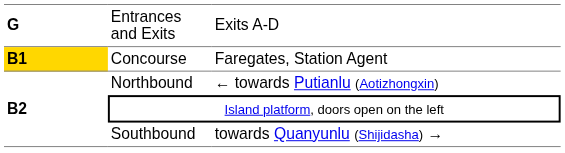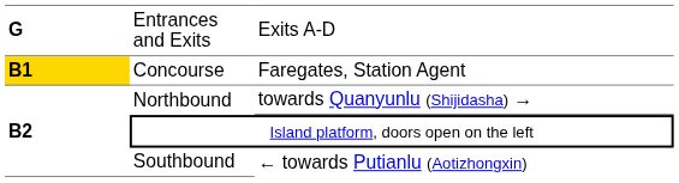 <table cellspacing=0 cellpadding=3>
 <tr>
 <td style="border-top:solid 1px gray;border-bottom:solid 1px gray;" width=100><strong>G</strong></td>
 <td style="border-top:solid 1px gray;border-bottom:solid 1px gray;" width=100>Entrances and Exits</td>
 <td style="border-top:solid 1px gray;border-bottom:solid 1px gray;" width=350>Exits A-D</td>
 </tr>
 <tr>
 <td style="background: gold; border-bottom:solid 1px gray;"><strong>B1</strong></td>
 <td style="border-bottom:solid 1px gray;">Concourse</td>
 <td style="border-bottom:solid 1px gray;">Faregates, Station Agent</td>
 </tr>
 <tr>
 <td style="border-bottom:solid 1px gray;" rowspan=3><strong>B2</strong></td>
 <td>Northbound</td>
-<td>←  towards <a href='#'>Putianlu</a> <small>(<a href='#'>Aotizhongxin</a>)</small></td>
+<td style="border-bottom:solid 1px gray;">  towards <a href='#'>Quanyunlu</a> <small>(<a href='#'>Shijidasha</a>)</small> →</td>
 </tr>
 <tr>
 <td style="border-right:solid 2px black;border-left:solid 2px black;border-top:solid 2px black;border-bottom:solid 2px black;text-align:center;" colspan=2><small><a href='#'>Island platform</a>, doors open on the left</small></td>
 </tr>
 <tr>
 <td style="border-bottom:solid 1px gray;">Southbound</td>
-<td style="border-bottom:solid 1px gray;">  towards <a href='#'>Quanyunlu</a> <small>(<a href='#'>Shijidasha</a>)</small> →</td>
+<td>←  towards <a href='#'>Putianlu</a> <small>(<a href='#'>Aotizhongxin</a>)</small></td>
 </tr>
 </table>
